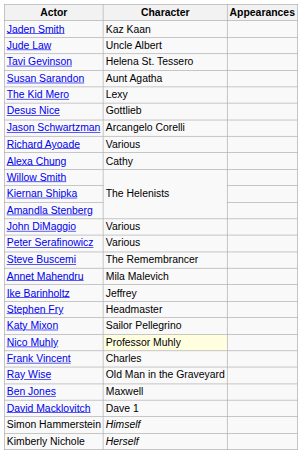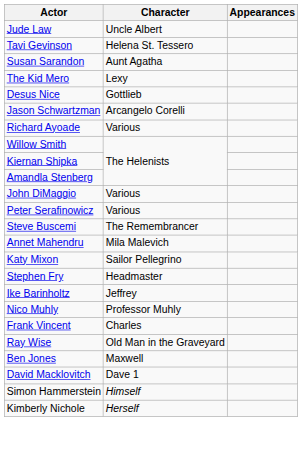 <table class="wikitable">
 <tr>
 <th>Actor</th>
 <th>Character</th>
 <th>Appearances</th>
-</tr>
-<tr>
-<td><a href='#'>Jaden Smith</a></td>
-<td>Kaz Kaan</td>
-<td></td>
 </tr>
 <tr>
 <td><a href='#'>Jude Law</a></td>
 <td>Uncle Albert</td>
 <td></td>
 </tr>
 <tr>
 <td><a href='#'>Tavi Gevinson</a></td>
 <td>Helena St. Tessero</td>
 <td></td>
 </tr>
 <tr>
 <td><a href='#'>Susan Sarandon</a></td>
 <td>Aunt Agatha</td>
 <td></td>
 </tr>
 <tr>
 <td><a href='#'>The Kid Mero</a></td>
 <td>Lexy</td>
 <td></td>
 </tr>
 <tr>
 <td><a href='#'>Desus Nice</a></td>
 <td>Gottlieb</td>
 <td></td>
 </tr>
 <tr>
 <td><a href='#'>Jason Schwartzman</a></td>
 <td>Arcangelo Corelli</td>
 <td></td>
 </tr>
 <tr>
 <td><a href='#'>Richard Ayoade</a></td>
 <td>Various</td>
 <td></td>
 </tr>
 <tr>
-<td><a href='#'>Alexa Chung</a></td>
-<td>Cathy</td>
-<td></td>
-</tr>
-<tr>
 <td><a href='#'>Willow Smith</a></td>
 <td rowspan=3>The Helenists</td>
 <td></td>
 </tr>
 <tr>
 <td><a href='#'>Kiernan Shipka</a></td>
 <td></td>
 </tr>
 <tr>
 <td><a href='#'>Amandla Stenberg</a></td>
 <td></td>
 </tr>
 <tr>
 <td><a href='#'>John DiMaggio</a></td>
 <td>Various</td>
 <td></td>
 </tr>
 <tr>
 <td><a href='#'>Peter Serafinowicz</a></td>
 <td>Various</td>
 <td></td>
 </tr>
 <tr>
 <td><a href='#'>Steve Buscemi</a></td>
 <td>The Remembrancer</td>
 <td></td>
 </tr>
 <tr>
 <td><a href='#'>Annet Mahendru</a></td>
 <td>Mila Malevich</td>
 <td></td>
 </tr>
 <tr>
-<td><a href='#'>Ike Barinholtz</a></td>
-<td>Jeffrey</td>
+<td><a href='#'>Katy Mixon</a></td>
+<td>Sailor Pellegrino</td>
 <td></td>
 </tr>
 <tr>
 <td><a href='#'>Stephen Fry</a></td>
 <td>Headmaster</td>
 <td></td>
 </tr>
 <tr>
-<td><a href='#'>Katy Mixon</a></td>
-<td>Sailor Pellegrino</td>
+<td><a href='#'>Ike Barinholtz</a></td>
+<td>Jeffrey</td>
 <td></td>
 </tr>
 <tr>
 <td><a href='#'>Nico Muhly</a></td>
-<td style="background: lightyellow;">Professor Muhly</td>
+<td>Professor Muhly</td>
 <td></td>
 </tr>
 <tr>
 <td><a href='#'>Frank Vincent</a></td>
 <td>Charles</td>
 <td></td>
 </tr>
 <tr>
 <td><a href='#'>Ray Wise</a></td>
 <td>Old Man in the Graveyard</td>
 <td></td>
 </tr>
 <tr>
 <td><a href='#'>Ben Jones</a></td>
 <td>Maxwell</td>
 <td></td>
 </tr>
 <tr>
 <td><a href='#'>David Macklovitch</a></td>
 <td>Dave 1</td>
 <td></td>
 </tr>
 <tr>
 <td>Simon Hammerstein</td>
 <td><em>Himself</em></td>
 <td></td>
 </tr>
 <tr>
 <td>Kimberly Nichole</td>
 <td><em>Herself</em></td>
 <td></td>
 </tr>
 </table>
